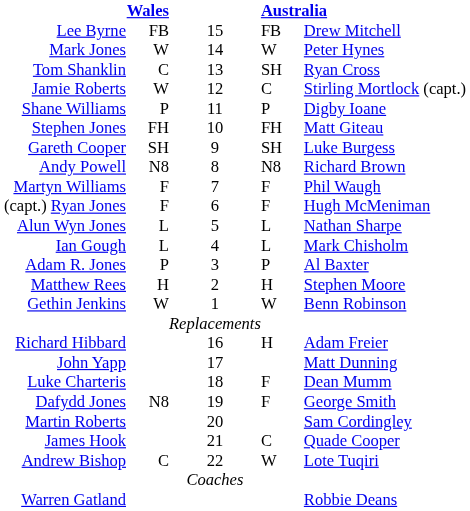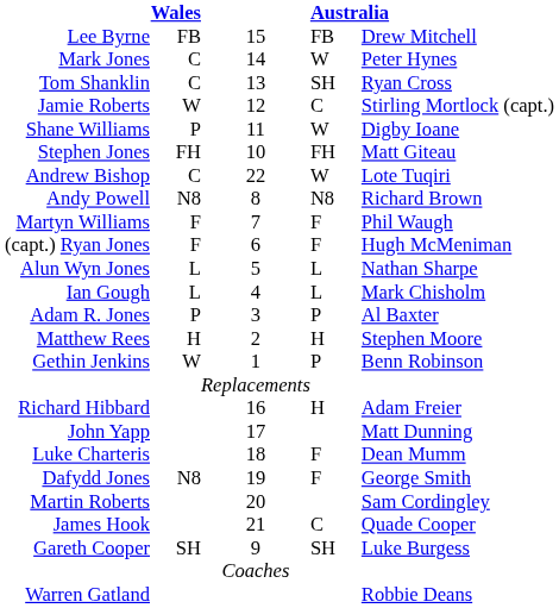 <table width="100%" style="font-size: 90%; " cellspacing="0" cellpadding="0" align=center>
 <tr>
 <td width=41%; text-align=right></td>
 <td width=3%; text-align:right></td>
 <td width=4%; text-align:center></td>
 <td width=3%; text-align:left></td>
 <td width=49%; text-align:left></td>
 </tr>
 <tr>
 <td colspan=2; align=right><strong><a href='#'>Wales</a></strong></td>
 <td></td>
 <td colspan=2;><strong><a href='#'>Australia</a></strong></td>
 </tr>
 <tr>
 <td align=right><a href='#'>Lee Byrne</a></td>
 <td align=right>FB</td>
 <td align=center>15</td>
 <td>FB</td>
 <td><a href='#'>Drew Mitchell</a></td>
 </tr>
 <tr>
 <td align=right><a href='#'>Mark Jones</a></td>
-<td align=right>W</td>
+<td align=right>C</td>
 <td align=center>14</td>
 <td>W</td>
 <td><a href='#'>Peter Hynes</a> </td>
 </tr>
 <tr>
 <td align=right><a href='#'>Tom Shanklin</a></td>
 <td align=right>C</td>
 <td align=center>13</td>
 <td>SH</td>
 <td><a href='#'>Ryan Cross</a></td>
 </tr>
 <tr>
 <td align=right> <a href='#'>Jamie Roberts</a></td>
 <td align=right>W</td>
 <td align=center>12</td>
 <td>C</td>
 <td><a href='#'>Stirling Mortlock</a> (capt.) </td>
 </tr>
 <tr>
 <td align=right><a href='#'>Shane Williams</a></td>
 <td align=right>P</td>
 <td align=center>11</td>
-<td>P</td>
+<td>W</td>
 <td><a href='#'>Digby Ioane</a></td>
 </tr>
 <tr>
 <td align=right><a href='#'>Stephen Jones</a></td>
 <td align=right>FH</td>
 <td align=center>10</td>
 <td>FH</td>
 <td><a href='#'>Matt Giteau</a></td>
 </tr>
 <tr>
-<td align=right><a href='#'>Gareth Cooper</a></td>
-<td align=right>SH</td>
-<td align=center>9</td>
-<td>SH</td>
-<td><a href='#'>Luke Burgess</a></td>
+<td align=right> <a href='#'>Andrew Bishop</a></td>
+<td align=right>C</td>
+<td align=center>22</td>
+<td>W</td>
+<td><a href='#'>Lote Tuqiri</a> </td>
 </tr>
 <tr>
 <td align=right> <a href='#'>Andy Powell</a></td>
 <td align=right>N8</td>
 <td align=center>8</td>
 <td>N8</td>
 <td><a href='#'>Richard Brown</a></td>
 </tr>
 <tr>
 <td align=right><a href='#'>Martyn Williams</a></td>
 <td align=right>F</td>
 <td align=center>7</td>
 <td>F</td>
 <td><a href='#'>Phil Waugh</a> </td>
 </tr>
 <tr>
 <td align=right>(capt.) <a href='#'>Ryan Jones</a></td>
 <td align=right>F</td>
 <td align=center>6</td>
 <td>F</td>
 <td><a href='#'>Hugh McMeniman</a> </td>
 </tr>
 <tr>
 <td align=right><a href='#'>Alun Wyn Jones</a></td>
 <td align=right>L</td>
 <td align=center>5</td>
 <td>L</td>
 <td><a href='#'>Nathan Sharpe</a></td>
 </tr>
 <tr>
 <td align=right><a href='#'>Ian Gough</a></td>
 <td align=right>L</td>
 <td align=center>4</td>
 <td>L</td>
 <td><a href='#'>Mark Chisholm</a></td>
 </tr>
 <tr>
 <td align=right><a href='#'>Adam R. Jones</a></td>
 <td align=right>P</td>
 <td align=center>3</td>
 <td>P</td>
 <td><a href='#'>Al Baxter</a></td>
 </tr>
 <tr>
 <td align=right><a href='#'>Matthew Rees</a></td>
 <td align=right>H</td>
 <td align=center>2</td>
 <td>H</td>
 <td><a href='#'>Stephen Moore</a>  </td>
 </tr>
 <tr>
 <td align=right><a href='#'>Gethin Jenkins</a></td>
 <td align=right>W</td>
 <td align=center>1</td>
-<td>W</td>
+<td>P</td>
 <td><a href='#'>Benn Robinson</a></td>
 </tr>
 <tr>
 <td></td>
 <td></td>
 <td align=center><em>Replacements</em></td>
 <td></td>
 <td></td>
 </tr>
 <tr>
 <td align=right><a href='#'>Richard Hibbard</a></td>
 <td align=right></td>
 <td align=center>16</td>
 <td>H</td>
 <td><a href='#'>Adam Freier</a> </td>
 </tr>
 <tr>
 <td align=right><a href='#'>John Yapp</a></td>
 <td align=right></td>
 <td align=center>17</td>
 <td></td>
 <td><a href='#'>Matt Dunning</a></td>
 </tr>
 <tr>
 <td align=right><a href='#'>Luke Charteris</a></td>
 <td align=right></td>
 <td align=center>18</td>
 <td>F</td>
 <td><a href='#'>Dean Mumm</a> </td>
 </tr>
 <tr>
 <td align=right> <a href='#'>Dafydd Jones</a></td>
 <td align=right>N8</td>
 <td align=center>19</td>
 <td>F</td>
 <td><a href='#'>George Smith</a> </td>
 </tr>
 <tr>
 <td align=right><a href='#'>Martin Roberts</a></td>
 <td align=right></td>
 <td align=center>20</td>
 <td></td>
 <td><a href='#'>Sam Cordingley</a></td>
 </tr>
 <tr>
 <td align=right><a href='#'>James Hook</a></td>
 <td align=right></td>
 <td align=center>21</td>
 <td>C</td>
 <td><a href='#'>Quade Cooper</a> </td>
 </tr>
 <tr>
-<td align=right> <a href='#'>Andrew Bishop</a></td>
-<td align=right>C</td>
-<td align=center>22</td>
-<td>W</td>
-<td><a href='#'>Lote Tuqiri</a> </td>
+<td align=right><a href='#'>Gareth Cooper</a></td>
+<td align=right>SH</td>
+<td align=center>9</td>
+<td>SH</td>
+<td><a href='#'>Luke Burgess</a></td>
 </tr>
 <tr>
 <td></td>
 <td></td>
 <td align=center><em>Coaches</em></td>
 <td></td>
 <td></td>
 </tr>
 <tr>
 <td align=right> <a href='#'>Warren Gatland</a></td>
 <td></td>
 <td></td>
 <td></td>
 <td><a href='#'>Robbie Deans</a> </td>
 </tr>
 </table>
